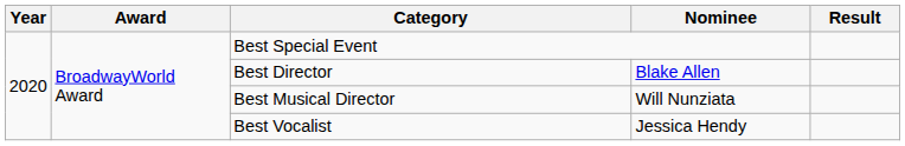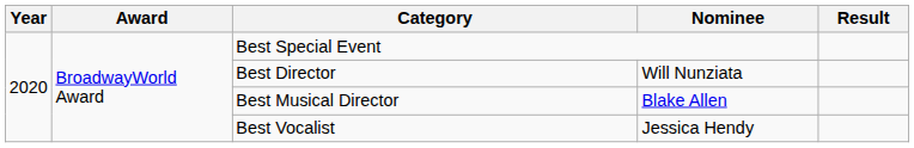 <table class="wikitable" width="95%">
 <tr>
 <th width="5%">Year</th>
 <th width="20%">Award</th>
 <th width="45%">Category</th>
 <th width="20%">Nominee</th>
 <th width="10%">Result</th>
 </tr>
 <tr>
 <td rowspan="10" align="center">2020</td>
 <td rowspan="4"><a href='#'>BroadwayWorld</a> Award</td>
 <td colspan="2">Best Special Event</td>
 <td></td>
 </tr>
 <tr>
 <td>Best Director</td>
-<td><a href='#'>Blake Allen</a></td>
+<td>Will Nunziata</td>
 <td></td>
 </tr>
 <tr>
 <td>Best Musical Director</td>
-<td>Will Nunziata</td>
+<td><a href='#'>Blake Allen</a></td>
 <td></td>
 </tr>
 <tr>
 <td>Best Vocalist</td>
 <td>Jessica Hendy</td>
 <td></td>
 </tr>
 </table>
